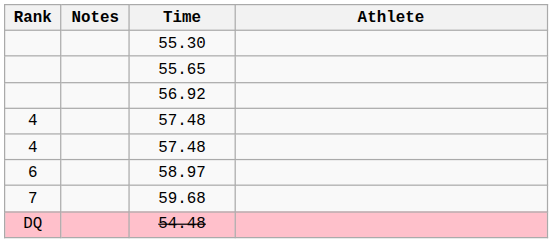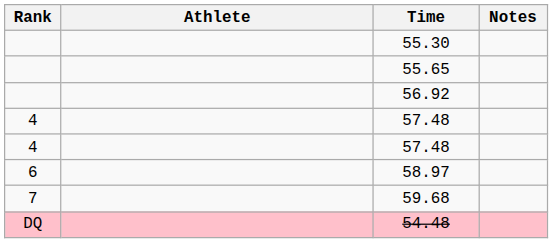 <table class="wikitable" style="text-align:center">
 <tr>
 <th width=40>Rank</th>
+<th width=250>Athlete</th>
+<th width=80>Time</th>
 <th width=50>Notes</th>
-<th width=80>Time</th>
-<th width=250>Athlete</th>
 </tr>
 <tr>
 <td></td>
+<td align=left></td>
+<td>55.30</td>
 <td></td>
-<td>55.30</td>
-<td align=left></td>
 </tr>
 <tr>
 <td></td>
+<td align=left></td>
+<td>55.65</td>
 <td></td>
-<td>55.65</td>
-<td align=left></td>
 </tr>
 <tr>
 <td></td>
+<td align=left></td>
+<td>56.92</td>
 <td></td>
-<td>56.92</td>
-<td align=left></td>
 </tr>
 <tr>
 <td>4</td>
+<td align=left></td>
+<td>57.48</td>
 <td></td>
-<td>57.48</td>
-<td align=left></td>
 </tr>
 <tr>
 <td>4</td>
+<td align=left></td>
+<td>57.48</td>
 <td></td>
-<td>57.48</td>
-<td align=left></td>
 </tr>
 <tr>
 <td>6</td>
+<td align=left></td>
+<td>58.97</td>
 <td></td>
-<td>58.97</td>
-<td align=left></td>
 </tr>
 <tr>
 <td>7</td>
+<td align=left></td>
+<td>59.68</td>
 <td></td>
-<td>59.68</td>
-<td align=left></td>
 </tr>
 <tr bgcolor=pink>
 <td>DQ</td>
+<td align=left></td>
+<td><s>54.48</s></td>
 <td><s></s></td>
-<td><s>54.48</s></td>
-<td align=left></td>
 </tr>
 </table>
